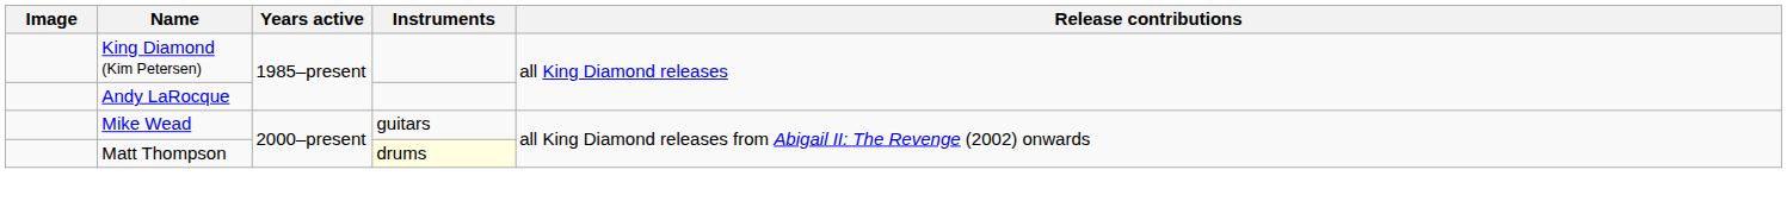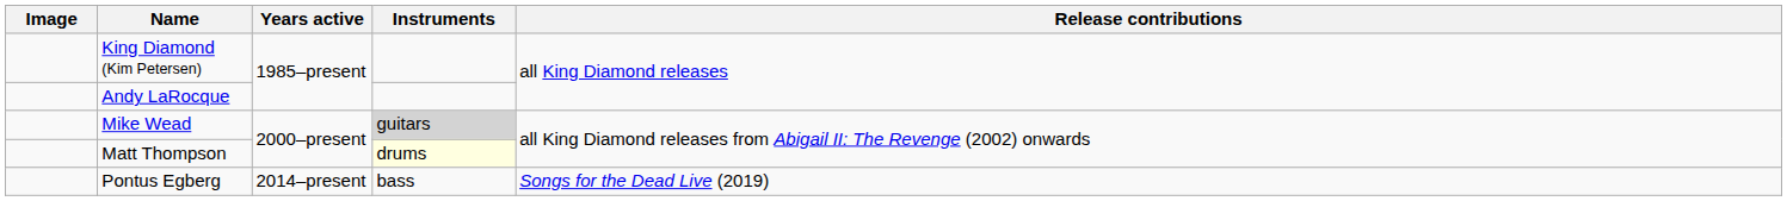 <table class="wikitable" border="1" width=100%>
 <tr>
 <th width="75">Image</th>
 <th width="130">Name</th>
 <th width="100">Years active</th>
 <th width="120">Instruments</th>
 <th>Release contributions</th>
 </tr>
 <tr>
 <td></td>
 <td><a href='#'>King Diamond</a><br><small>(Kim Petersen)</small></td>
 <td rowspan="2">1985–present</td>
 <td></td>
 <td rowspan="2">all <a href='#'>King Diamond releases</a></td>
 </tr>
 <tr>
 <td></td>
 <td><a href='#'>Andy LaRocque</a><br></td>
 <td></td>
 </tr>
 <tr>
 <td></td>
 <td><a href='#'>Mike Wead</a><br></td>
 <td rowspan="2">2000–present</td>
-<td>guitars</td>
+<td style="background: lightgrey;">guitars</td>
 <td rowspan="2">all King Diamond releases from <em><a href='#'>Abigail II: The Revenge</a></em> (2002) onwards</td>
 </tr>
 <tr>
 <td></td>
 <td>Matt Thompson</td>
 <td style="background: lightyellow;">drums</td>
 </tr>
+<tr>
+<td></td>
+<td>Pontus Egberg</td>
+<td>2014–present</td>
+<td>bass</td>
+<td><em><a href='#'>Songs for the Dead Live</a></em> (2019)</td>
+</tr>
 </table>
